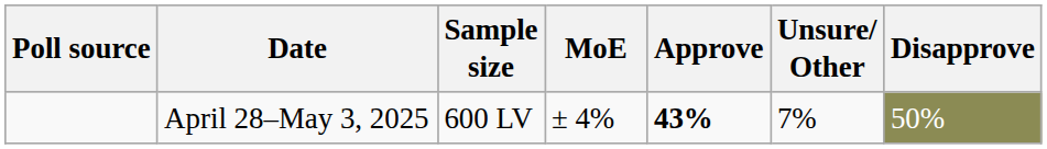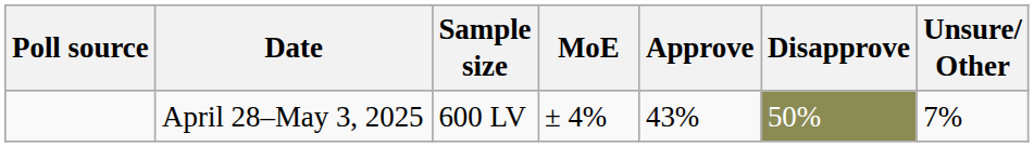 <table class="wikitable sortable mw-datatable defaultcenter col1left col2left col3left sticky-table-head sticky-table-col1" style="line-height:20px;">
 <tr>
 <th>Poll source</th>
 <th style=width:9em;>Date</th>
 <th>Sample<br>size</th>
 <th style=width:3em;>MoE</th>
 <th>Approve</th>
+<th>Disapprove</th>
 <th>Unsure/<br>Other</th>
-<th>Disapprove</th>
 </tr>
 <tr>
 <td> </td>
 <td>April 28–May 3, 2025</td>
 <td>600 LV</td>
 <td>± 4%</td>
-<td><strong>43%</strong></td>
+<td>43%</td>
+<td style="background:#8B8B54; color: white">50%</td>
 <td>7%</td>
-<td style="background:#8B8B54; color: white">50%</td>
 </tr>
 </table>
